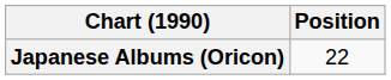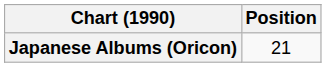 <table class="wikitable plainrowheaders" style="text-align:center">
 <tr>
 <th scope="col">Chart (1990)</th>
 <th scope="col">Position</th>
 </tr>
 <tr>
 <th scope="row">Japanese Albums (Oricon)</th>
-<td>22</td>
+<td>21</td>
 </tr>
 </table>
